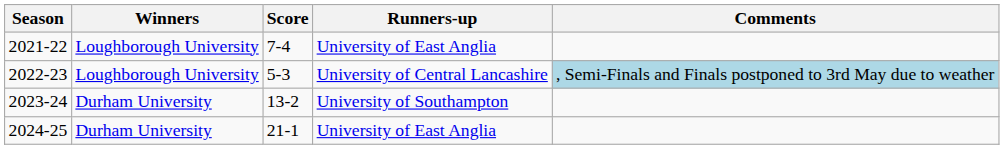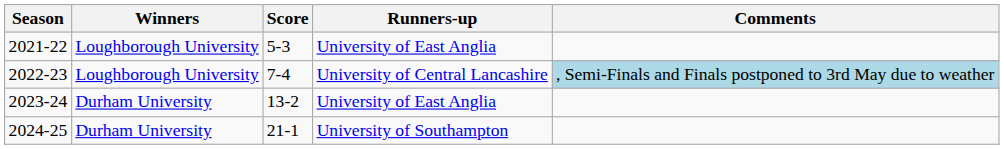 <table class="wikitable sortable">
 <tr>
 <th>Season</th>
 <th>Winners</th>
 <th>Score</th>
 <th>Runners-up</th>
 <th>Comments</th>
 </tr>
 <tr>
 <td>2021-22</td>
 <td><a href='#'>Loughborough University </a></td>
-<td>7-4</td>
+<td>5-3</td>
 <td><a href='#'>University of East Anglia</a></td>
 <td></td>
 </tr>
 <tr>
 <td>2022-23</td>
 <td><a href='#'>Loughborough University</a></td>
-<td>5-3</td>
+<td>7-4</td>
 <td><a href='#'>University of Central Lancashire</a></td>
 <td style="background: lightblue;">, Semi-Finals and Finals postponed to 3rd May due to weather</td>
 </tr>
 <tr>
 <td>2023-24</td>
 <td><a href='#'>Durham University</a></td>
 <td>13-2</td>
-<td><a href='#'>University of Southampton</a></td>
+<td><a href='#'>University of East Anglia</a></td>
 <td></td>
 </tr>
 <tr>
 <td>2024-25</td>
 <td><a href='#'>Durham University</a></td>
 <td>21-1</td>
-<td><a href='#'>University of East Anglia</a></td>
+<td><a href='#'>University of Southampton</a></td>
 <td></td>
 </tr>
 </table>
